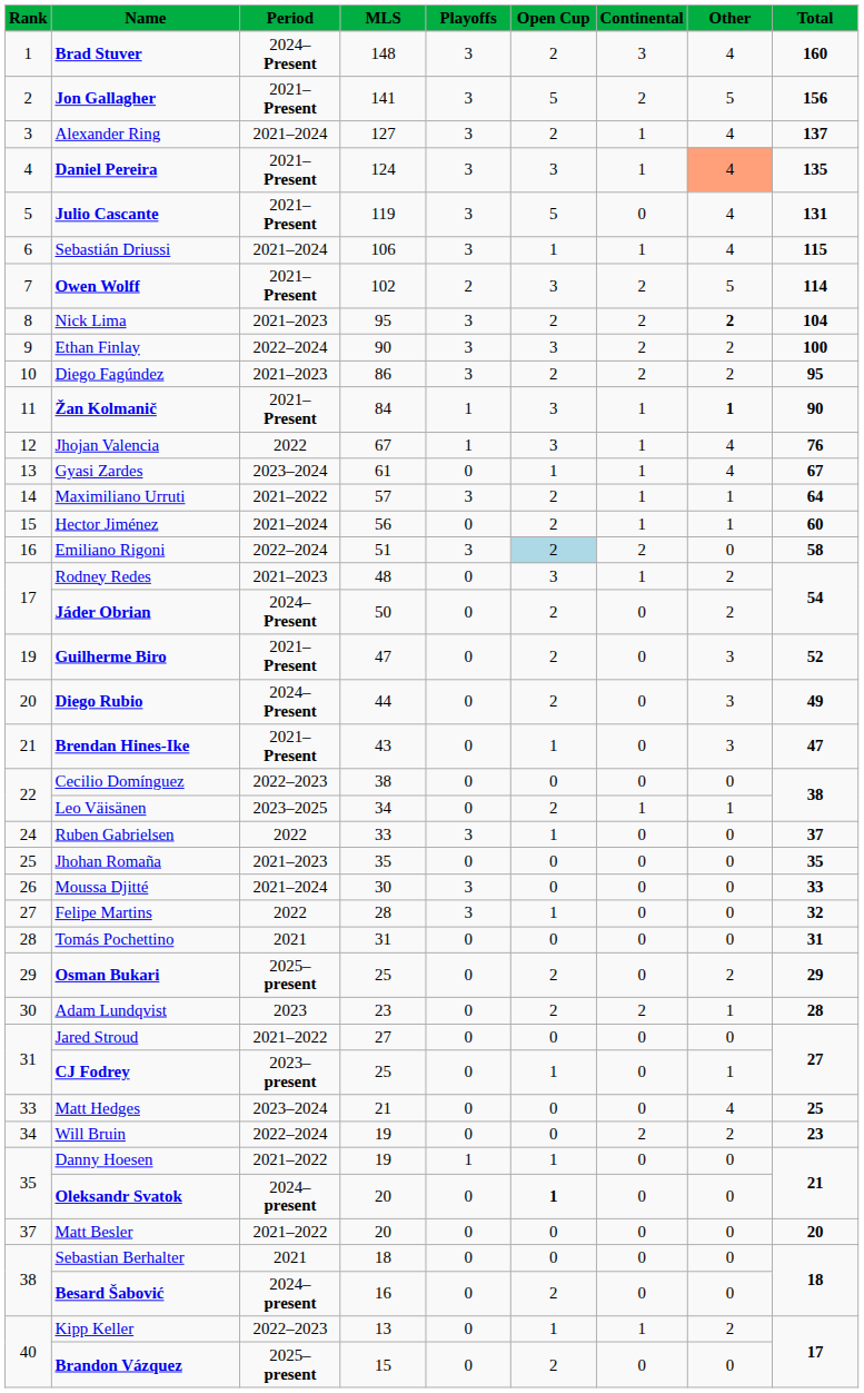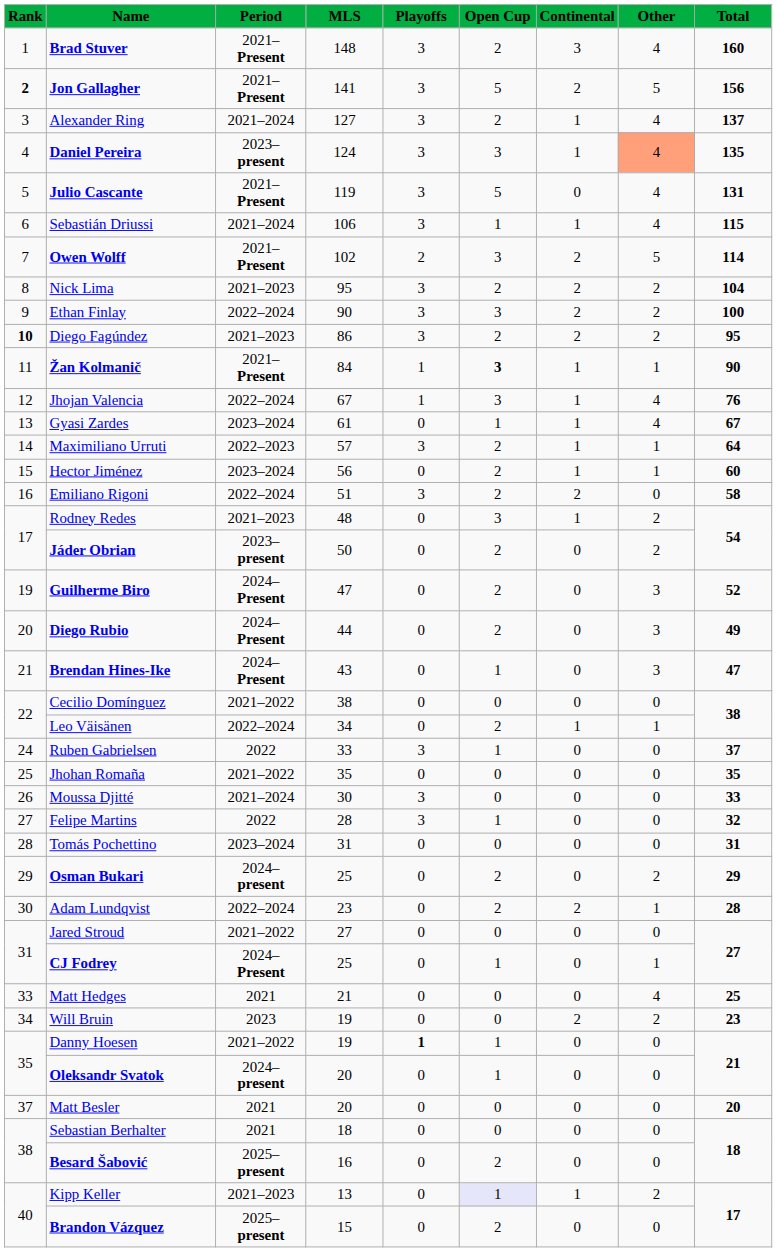 <table class="wikitable sortable nowrap" style="text-align: center;">
 <tr>
 <th style="background:#00AE42; color:#000000">Rank</th>
 <th style="background:#00AE42; color:#000000" width=175>Name</th>
 <th style="background:#00AE42; color:#000000" width=90>Period</th>
 <th style="background:#00AE42; color:#000000" width=75>MLS</th>
 <th style="background:#00AE42; color:#000000" width=75>Playoffs</th>
 <th style="background:#00AE42; color:#000000" width=75>Open Cup</th>
 <th style="background:#00AE42; color:#000000" width=75>Continental</th>
 <th style="background:#00AE42; color:#000000" width=75>Other</th>
 <th style="background:#00AE42; color:#000000" width=75>Total</th>
 </tr>
 <tr>
 <td>1</td>
 <td align="left"> <strong><a href='#'>Brad Stuver</a></strong></td>
-<td>2024–<strong>Present</strong></td>
+<td>2021–<strong>Present</strong></td>
 <td>148</td>
 <td>3</td>
 <td>2</td>
 <td>3</td>
 <td>4</td>
 <td><strong>160</strong></td>
 </tr>
 <tr>
-<td>2</td>
+<td><strong>2</strong></td>
 <td align="left"> <strong><a href='#'>Jon Gallagher</a></strong></td>
 <td>2021–<strong>Present</strong></td>
 <td>141</td>
 <td>3</td>
 <td>5</td>
 <td>2</td>
 <td>5</td>
 <td><strong>156</strong></td>
 </tr>
 <tr>
 <td>3</td>
 <td align="left"> <a href='#'>Alexander Ring</a></td>
 <td>2021–2024</td>
 <td>127</td>
 <td>3</td>
 <td>2</td>
 <td>1</td>
 <td>4</td>
 <td><strong>137</strong></td>
 </tr>
 <tr>
 <td>4</td>
 <td align="left"> <strong><a href='#'>Daniel Pereira</a></strong></td>
-<td>2021–<strong>Present</strong></td>
+<td>2023–<strong>present</strong></td>
 <td>124</td>
 <td>3</td>
 <td>3</td>
 <td>1</td>
 <td style="background: lightsalmon;">4</td>
 <td><strong>135</strong></td>
 </tr>
 <tr>
 <td>5</td>
 <td align="left"> <strong><a href='#'>Julio Cascante</a></strong></td>
 <td>2021–<strong>Present</strong></td>
 <td>119</td>
 <td>3</td>
 <td>5</td>
 <td>0</td>
 <td>4</td>
 <td><strong>131</strong></td>
 </tr>
 <tr>
 <td>6</td>
 <td align="left"> <a href='#'>Sebastián Driussi</a></td>
 <td>2021–2024</td>
 <td>106</td>
 <td>3</td>
 <td>1</td>
 <td>1</td>
 <td>4</td>
 <td><strong>115</strong></td>
 </tr>
 <tr>
 <td>7</td>
 <td align="left"> <strong><a href='#'>Owen Wolff</a></strong></td>
 <td>2021–<strong>Present</strong></td>
 <td>102</td>
 <td>2</td>
 <td>3</td>
 <td>2</td>
 <td>5</td>
 <td><strong>114</strong></td>
 </tr>
 <tr>
 <td>8</td>
 <td align="left"> <a href='#'>Nick Lima</a></td>
 <td>2021–2023</td>
 <td>95</td>
 <td>3</td>
 <td>2</td>
 <td>2</td>
-<td><strong>2</strong></td>
+<td>2</td>
 <td><strong>104</strong></td>
 </tr>
 <tr>
 <td>9</td>
 <td align="left"> <a href='#'>Ethan Finlay</a></td>
 <td>2022–2024</td>
 <td>90</td>
 <td>3</td>
 <td>3</td>
 <td>2</td>
 <td>2</td>
 <td><strong>100</strong></td>
 </tr>
 <tr>
-<td>10</td>
+<td><strong>10</strong></td>
 <td align="left"> <a href='#'>Diego Fagúndez</a></td>
 <td>2021–2023</td>
 <td>86</td>
 <td>3</td>
 <td>2</td>
 <td>2</td>
 <td>2</td>
 <td><strong>95</strong></td>
 </tr>
 <tr>
 <td>11</td>
 <td align="left"> <strong><a href='#'>Žan Kolmanič</a></strong></td>
 <td>2021–<strong>Present</strong></td>
 <td>84</td>
 <td>1</td>
-<td>3</td>
+<td><strong>3</strong></td>
 <td>1</td>
-<td><strong>1</strong></td>
+<td>1</td>
 <td><strong>90</strong></td>
 </tr>
 <tr>
 <td>12</td>
 <td align="left"> <a href='#'>Jhojan Valencia</a></td>
-<td>2022</td>
+<td>2022–2024</td>
 <td>67</td>
 <td>1</td>
 <td>3</td>
 <td>1</td>
 <td>4</td>
 <td><strong>76</strong></td>
 </tr>
 <tr>
 <td>13</td>
 <td align="left"> <a href='#'>Gyasi Zardes</a></td>
 <td>2023–2024</td>
 <td>61</td>
 <td>0</td>
 <td>1</td>
 <td>1</td>
 <td>4</td>
 <td><strong>67</strong></td>
 </tr>
 <tr>
 <td>14</td>
 <td align="left"> <a href='#'>Maximiliano Urruti</a></td>
-<td>2021–2022</td>
+<td>2022–2023</td>
 <td>57</td>
 <td>3</td>
 <td>2</td>
 <td>1</td>
 <td>1</td>
 <td><strong>64</strong></td>
 </tr>
 <tr>
 <td>15</td>
 <td align="left"> <a href='#'>Hector Jiménez</a></td>
-<td>2021–2024</td>
+<td>2023–2024</td>
 <td>56</td>
 <td>0</td>
 <td>2</td>
 <td>1</td>
 <td>1</td>
 <td><strong>60</strong></td>
 </tr>
 <tr>
 <td>16</td>
 <td align="left"> <a href='#'>Emiliano Rigoni</a></td>
 <td>2022–2024</td>
 <td>51</td>
 <td>3</td>
-<td style="background: lightblue;">2</td>
+<td>2</td>
 <td>2</td>
 <td>0</td>
 <td><strong>58</strong></td>
 </tr>
 <tr>
 <td rowspan=2>17</td>
 <td align="left"> <a href='#'>Rodney Redes</a></td>
 <td>2021–2023</td>
 <td>48</td>
 <td>0</td>
 <td>3</td>
 <td>1</td>
 <td>2</td>
 <td rowspan=2><strong>54</strong></td>
 </tr>
 <tr>
 <td align="left"> <strong><a href='#'>Jáder Obrian</a></strong></td>
-<td>2024–<strong>Present</strong></td>
+<td>2023–<strong>present</strong></td>
 <td>50</td>
 <td>0</td>
 <td>2</td>
 <td>0</td>
 <td>2</td>
 </tr>
 <tr>
 <td>19</td>
 <td align="left"> <strong><a href='#'>Guilherme Biro</a></strong></td>
-<td>2021–<strong>Present</strong></td>
+<td>2024–<strong>Present</strong></td>
 <td>47</td>
 <td>0</td>
 <td>2</td>
 <td>0</td>
 <td>3</td>
 <td><strong>52</strong></td>
 </tr>
 <tr>
 <td>20</td>
 <td align="left"> <strong><a href='#'>Diego Rubio</a></strong></td>
 <td>2024–<strong>Present</strong></td>
 <td>44</td>
 <td>0</td>
 <td>2</td>
 <td>0</td>
 <td>3</td>
 <td><strong>49</strong></td>
 </tr>
 <tr>
 <td>21</td>
 <td align="left"> <strong><a href='#'>Brendan Hines-Ike</a></strong></td>
-<td>2021–<strong>Present</strong></td>
+<td>2024–<strong>Present</strong></td>
 <td>43</td>
 <td>0</td>
 <td>1</td>
 <td>0</td>
 <td>3</td>
 <td><strong>47</strong></td>
 </tr>
 <tr>
 <td rowspan=2>22</td>
 <td align="left"> <a href='#'>Cecilio Domínguez</a></td>
-<td>2022–2023</td>
+<td>2021–2022</td>
 <td>38</td>
 <td>0</td>
 <td>0</td>
 <td>0</td>
 <td>0</td>
 <td rowspan=2><strong>38</strong></td>
 </tr>
 <tr>
 <td align="left"> <a href='#'>Leo Väisänen</a></td>
-<td>2023–2025</td>
+<td>2022–2024</td>
 <td>34</td>
 <td>0</td>
 <td>2</td>
 <td>1</td>
 <td>1</td>
 </tr>
 <tr>
 <td>24</td>
 <td align="left"> <a href='#'>Ruben Gabrielsen</a></td>
 <td>2022</td>
 <td>33</td>
 <td>3</td>
 <td>1</td>
 <td>0</td>
 <td>0</td>
 <td><strong>37</strong></td>
 </tr>
 <tr>
 <td>25</td>
 <td align="left"> <a href='#'>Jhohan Romaña</a></td>
-<td>2021–2023</td>
+<td>2021–2022</td>
 <td>35</td>
 <td>0</td>
 <td>0</td>
 <td>0</td>
 <td>0</td>
 <td><strong>35</strong></td>
 </tr>
 <tr>
 <td>26</td>
 <td align="left"> <a href='#'>Moussa Djitté</a></td>
 <td>2021–2024</td>
 <td>30</td>
 <td>3</td>
 <td>0</td>
 <td>0</td>
 <td>0</td>
 <td><strong>33</strong></td>
 </tr>
 <tr>
 <td>27</td>
 <td align="left"> <a href='#'>Felipe Martins</a></td>
 <td>2022</td>
 <td>28</td>
 <td>3</td>
 <td>1</td>
 <td>0</td>
 <td>0</td>
 <td><strong>32</strong></td>
 </tr>
 <tr>
 <td>28</td>
 <td align="left"> <a href='#'>Tomás Pochettino</a></td>
-<td>2021</td>
+<td>2023–2024</td>
 <td>31</td>
 <td>0</td>
 <td>0</td>
 <td>0</td>
 <td>0</td>
 <td><strong>31</strong></td>
 </tr>
 <tr>
 <td>29</td>
 <td align="left"> <strong><a href='#'>Osman Bukari</a></strong></td>
-<td>2025–<strong>present</strong></td>
+<td>2024–<strong>present</strong></td>
 <td>25</td>
 <td>0</td>
 <td>2</td>
 <td>0</td>
 <td>2</td>
 <td><strong>29</strong></td>
 </tr>
 <tr>
 <td>30</td>
 <td align="left"> <a href='#'>Adam Lundqvist</a></td>
-<td>2023</td>
+<td>2022–2024</td>
 <td>23</td>
 <td>0</td>
 <td>2</td>
 <td>2</td>
 <td>1</td>
 <td><strong>28</strong></td>
 </tr>
 <tr>
 <td rowspan=2>31</td>
 <td align="left"> <a href='#'>Jared Stroud</a></td>
 <td>2021–2022</td>
 <td>27</td>
 <td>0</td>
 <td>0</td>
 <td>0</td>
 <td>0</td>
 <td rowspan=2><strong>27</strong></td>
 </tr>
 <tr>
 <td align="left"> <strong><a href='#'>CJ Fodrey</a></strong></td>
-<td>2023–<strong>present</strong></td>
+<td>2024–<strong>Present</strong></td>
 <td>25</td>
 <td>0</td>
 <td>1</td>
 <td>0</td>
 <td>1</td>
 </tr>
 <tr>
 <td>33</td>
 <td align="left"> <a href='#'>Matt Hedges</a></td>
-<td>2023–2024</td>
+<td>2021</td>
 <td>21</td>
 <td>0</td>
 <td>0</td>
 <td>0</td>
 <td>4</td>
 <td><strong>25</strong></td>
 </tr>
 <tr>
 <td>34</td>
 <td align="left"> <a href='#'>Will Bruin</a></td>
-<td>2022–2024</td>
+<td>2023</td>
 <td>19</td>
 <td>0</td>
 <td>0</td>
 <td>2</td>
 <td>2</td>
 <td><strong>23</strong></td>
 </tr>
 <tr>
 <td rowspan=2>35</td>
 <td align="left"> <a href='#'>Danny Hoesen</a></td>
 <td>2021–2022</td>
 <td>19</td>
-<td>1</td>
+<td><strong>1</strong></td>
 <td>1</td>
 <td>0</td>
 <td>0</td>
 <td rowspan=2><strong>21</strong></td>
 </tr>
 <tr>
 <td align="left"> <strong><a href='#'>Oleksandr Svatok</a></strong></td>
 <td>2024–<strong>present</strong></td>
 <td>20</td>
 <td>0</td>
-<td><strong>1</strong></td>
+<td>1</td>
 <td>0</td>
 <td>0</td>
 </tr>
 <tr>
 <td>37</td>
 <td align="left"> <a href='#'>Matt Besler</a></td>
-<td>2021–2022</td>
+<td>2021</td>
 <td>20</td>
 <td>0</td>
 <td>0</td>
 <td>0</td>
 <td>0</td>
 <td><strong>20</strong></td>
 </tr>
 <tr>
 <td rowspan=2>38</td>
 <td align="left"> <a href='#'>Sebastian Berhalter</a></td>
 <td>2021</td>
 <td>18</td>
 <td>0</td>
 <td>0</td>
 <td>0</td>
 <td>0</td>
 <td rowspan=2><strong>18</strong></td>
 </tr>
 <tr>
 <td align="left"> <strong><a href='#'>Besard Šabović</a></strong></td>
-<td>2024–<strong>present</strong></td>
+<td>2025–<strong>present</strong></td>
 <td>16</td>
 <td>0</td>
 <td>2</td>
 <td>0</td>
 <td>0</td>
 </tr>
 <tr>
 <td rowspan=2>40</td>
 <td align="left"> <a href='#'>Kipp Keller</a></td>
-<td>2022–2023</td>
+<td>2021–2023</td>
 <td>13</td>
 <td>0</td>
-<td>1</td>
+<td style="background: lavender;">1</td>
 <td>1</td>
 <td>2</td>
 <td rowspan=2><strong>17</strong></td>
 </tr>
 <tr>
 <td align="left"> <strong><a href='#'>Brandon Vázquez</a></strong></td>
 <td>2025–<strong>present</strong></td>
 <td>15</td>
 <td>0</td>
 <td>2</td>
 <td>0</td>
 <td>0</td>
 </tr>
 </table>
